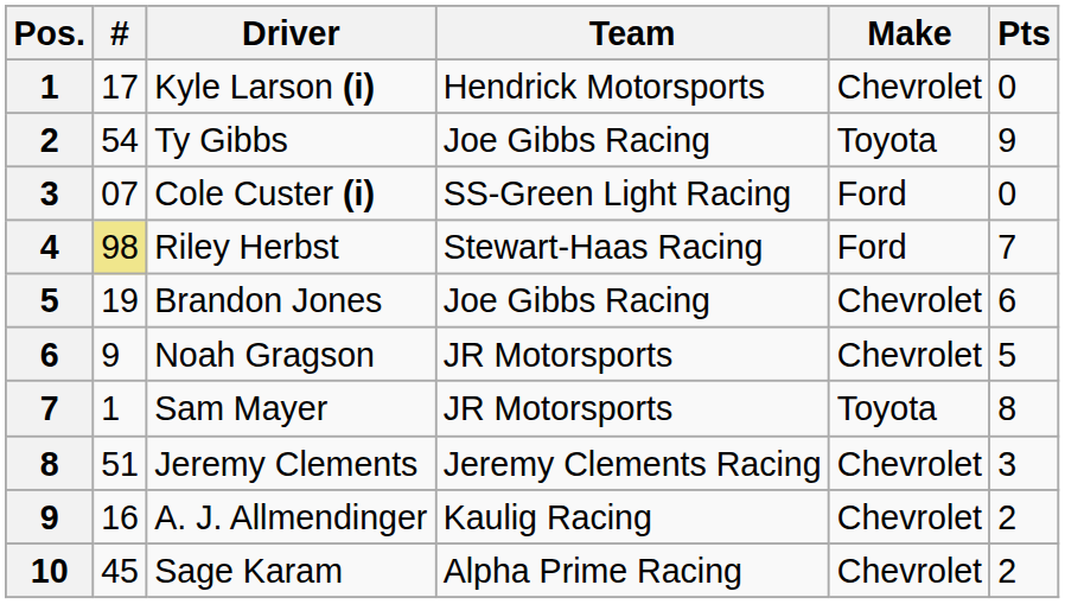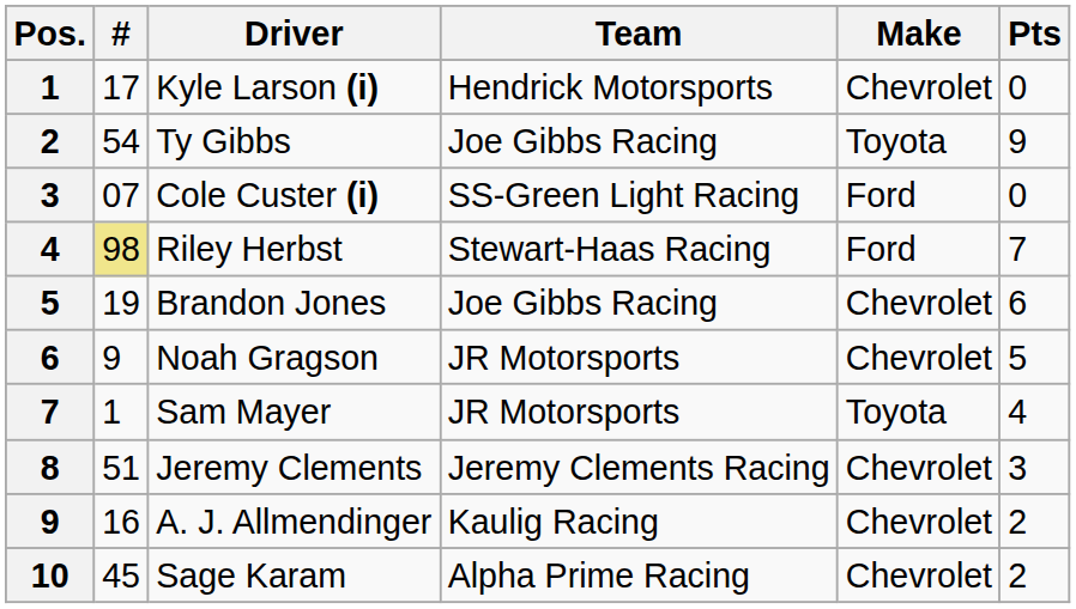 <table class="wikitable" style="font-size:95%">
 <tr>
 <th>Pos.</th>
 <th>#</th>
 <th>Driver</th>
 <th>Team</th>
 <th>Make</th>
 <th>Pts</th>
 </tr>
 <tr>
 <th>1</th>
 <td>17</td>
 <td>Kyle Larson <strong>(i)</strong></td>
 <td>Hendrick Motorsports</td>
 <td>Chevrolet</td>
 <td>0</td>
 </tr>
 <tr>
 <th>2</th>
 <td>54</td>
 <td>Ty Gibbs</td>
 <td>Joe Gibbs Racing</td>
 <td>Toyota</td>
 <td>9</td>
 </tr>
 <tr>
 <th>3</th>
 <td>07</td>
 <td>Cole Custer <strong>(i)</strong></td>
 <td>SS-Green Light Racing</td>
 <td>Ford</td>
 <td>0</td>
 </tr>
 <tr>
 <th>4</th>
 <td style="background: khaki;">98</td>
 <td>Riley Herbst</td>
 <td>Stewart-Haas Racing</td>
 <td>Ford</td>
 <td>7</td>
 </tr>
 <tr>
 <th>5</th>
 <td>19</td>
 <td>Brandon Jones</td>
 <td>Joe Gibbs Racing</td>
 <td>Chevrolet</td>
 <td>6</td>
 </tr>
 <tr>
 <th>6</th>
 <td>9</td>
 <td>Noah Gragson</td>
 <td>JR Motorsports</td>
 <td>Chevrolet</td>
 <td>5</td>
 </tr>
 <tr>
 <th>7</th>
 <td>1</td>
 <td>Sam Mayer</td>
 <td>JR Motorsports</td>
 <td>Toyota</td>
-<td>8</td>
+<td>4</td>
 </tr>
 <tr>
 <th>8</th>
 <td>51</td>
 <td>Jeremy Clements</td>
 <td>Jeremy Clements Racing</td>
 <td>Chevrolet</td>
 <td>3</td>
 </tr>
 <tr>
 <th>9</th>
 <td>16</td>
 <td>A. J. Allmendinger</td>
 <td>Kaulig Racing</td>
 <td>Chevrolet</td>
 <td>2</td>
 </tr>
 <tr>
 <th>10</th>
 <td>45</td>
 <td>Sage Karam</td>
 <td>Alpha Prime Racing</td>
 <td>Chevrolet</td>
 <td>2</td>
 </tr>
 </table>
